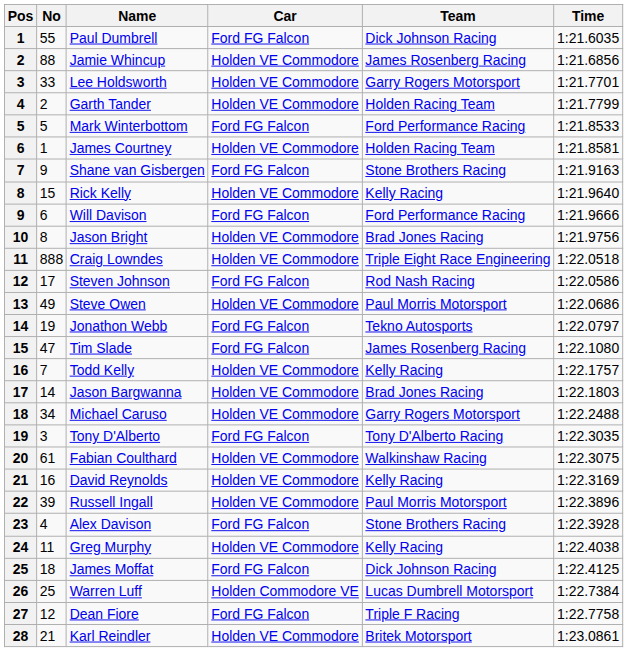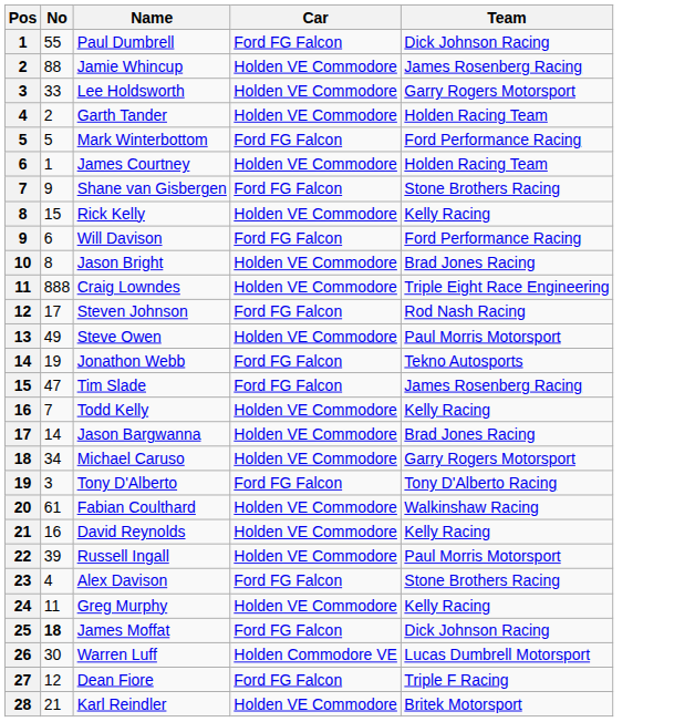 <table class="wikitable" style="font-size: 95%;">
 <tr>
 <th>Pos</th>
 <th>No</th>
 <th>Name</th>
 <th>Car</th>
 <th>Team</th>
-<th>Time</th>
 </tr>
 <tr>
 <th>1</th>
 <td>55</td>
 <td><a href='#'>Paul Dumbrell</a></td>
 <td><a href='#'>Ford FG Falcon</a></td>
 <td><a href='#'>Dick Johnson Racing</a></td>
-<td>1:21.6035</td>
 </tr>
 <tr>
 <th>2</th>
 <td>88</td>
 <td><a href='#'>Jamie Whincup</a></td>
 <td><a href='#'>Holden VE Commodore</a></td>
 <td><a href='#'>James Rosenberg Racing</a></td>
-<td>1:21.6856</td>
 </tr>
 <tr>
 <th>3</th>
 <td>33</td>
 <td><a href='#'>Lee Holdsworth</a></td>
 <td><a href='#'>Holden VE Commodore</a></td>
 <td><a href='#'>Garry Rogers Motorsport</a></td>
-<td>1:21.7701</td>
 </tr>
 <tr>
 <th>4</th>
 <td>2</td>
 <td><a href='#'>Garth Tander</a></td>
 <td><a href='#'>Holden VE Commodore</a></td>
 <td><a href='#'>Holden Racing Team</a></td>
-<td>1:21.7799</td>
 </tr>
 <tr>
 <th>5</th>
 <td>5</td>
 <td><a href='#'>Mark Winterbottom</a></td>
 <td><a href='#'>Ford FG Falcon</a></td>
 <td><a href='#'>Ford Performance Racing</a></td>
-<td>1:21.8533</td>
 </tr>
 <tr>
 <th>6</th>
 <td>1</td>
 <td><a href='#'>James Courtney</a></td>
 <td><a href='#'>Holden VE Commodore</a></td>
 <td><a href='#'>Holden Racing Team</a></td>
-<td>1:21.8581</td>
 </tr>
 <tr>
 <th>7</th>
 <td>9</td>
 <td><a href='#'>Shane van Gisbergen</a></td>
 <td><a href='#'>Ford FG Falcon</a></td>
 <td><a href='#'>Stone Brothers Racing</a></td>
-<td>1:21.9163</td>
 </tr>
 <tr>
 <th>8</th>
 <td>15</td>
 <td><a href='#'>Rick Kelly</a></td>
 <td><a href='#'>Holden VE Commodore</a></td>
 <td><a href='#'>Kelly Racing</a></td>
-<td>1:21.9640</td>
 </tr>
 <tr>
 <th>9</th>
 <td>6</td>
 <td><a href='#'>Will Davison</a></td>
 <td><a href='#'>Ford FG Falcon</a></td>
 <td><a href='#'>Ford Performance Racing</a></td>
-<td>1:21.9666</td>
 </tr>
 <tr>
 <th>10</th>
 <td>8</td>
 <td><a href='#'>Jason Bright</a></td>
 <td><a href='#'>Holden VE Commodore</a></td>
 <td><a href='#'>Brad Jones Racing</a></td>
-<td>1:21.9756</td>
 </tr>
 <tr>
 <th>11</th>
 <td>888</td>
 <td><a href='#'>Craig Lowndes</a></td>
 <td><a href='#'>Holden VE Commodore</a></td>
 <td><a href='#'>Triple Eight Race Engineering</a></td>
-<td>1:22.0518</td>
 </tr>
 <tr>
 <th>12</th>
 <td>17</td>
 <td><a href='#'>Steven Johnson</a></td>
 <td><a href='#'>Ford FG Falcon</a></td>
 <td><a href='#'>Rod Nash Racing</a></td>
-<td>1:22.0586</td>
 </tr>
 <tr>
 <th>13</th>
 <td>49</td>
 <td><a href='#'>Steve Owen</a></td>
 <td><a href='#'>Holden VE Commodore</a></td>
 <td><a href='#'>Paul Morris Motorsport</a></td>
-<td>1:22.0686</td>
 </tr>
 <tr>
 <th>14</th>
 <td>19</td>
 <td><a href='#'>Jonathon Webb</a></td>
 <td><a href='#'>Ford FG Falcon</a></td>
 <td><a href='#'>Tekno Autosports</a></td>
-<td>1:22.0797</td>
 </tr>
 <tr>
 <th>15</th>
 <td>47</td>
 <td><a href='#'>Tim Slade</a></td>
 <td><a href='#'>Ford FG Falcon</a></td>
 <td><a href='#'>James Rosenberg Racing</a></td>
-<td>1:22.1080</td>
 </tr>
 <tr>
 <th>16</th>
 <td>7</td>
 <td><a href='#'>Todd Kelly</a></td>
 <td><a href='#'>Holden VE Commodore</a></td>
 <td><a href='#'>Kelly Racing</a></td>
-<td>1:22.1757</td>
 </tr>
 <tr>
 <th>17</th>
 <td>14</td>
 <td><a href='#'>Jason Bargwanna</a></td>
 <td><a href='#'>Holden VE Commodore</a></td>
 <td><a href='#'>Brad Jones Racing</a></td>
-<td>1:22.1803</td>
 </tr>
 <tr>
 <th>18</th>
 <td>34</td>
 <td><a href='#'>Michael Caruso</a></td>
 <td><a href='#'>Holden VE Commodore</a></td>
 <td><a href='#'>Garry Rogers Motorsport</a></td>
-<td>1:22.2488</td>
 </tr>
 <tr>
 <th>19</th>
 <td>3</td>
 <td><a href='#'>Tony D'Alberto</a></td>
 <td><a href='#'>Ford FG Falcon</a></td>
 <td><a href='#'>Tony D'Alberto Racing</a></td>
-<td>1:22.3035</td>
 </tr>
 <tr>
 <th>20</th>
 <td>61</td>
 <td><a href='#'>Fabian Coulthard</a></td>
 <td><a href='#'>Holden VE Commodore</a></td>
 <td><a href='#'>Walkinshaw Racing</a></td>
-<td>1:22.3075</td>
 </tr>
 <tr>
 <th>21</th>
 <td>16</td>
 <td><a href='#'>David Reynolds</a></td>
 <td><a href='#'>Holden VE Commodore</a></td>
 <td><a href='#'>Kelly Racing</a></td>
-<td>1:22.3169</td>
 </tr>
 <tr>
 <th>22</th>
 <td>39</td>
 <td><a href='#'>Russell Ingall</a></td>
 <td><a href='#'>Holden VE Commodore</a></td>
 <td><a href='#'>Paul Morris Motorsport</a></td>
-<td>1:22.3896</td>
 </tr>
 <tr>
 <th>23</th>
 <td>4</td>
 <td><a href='#'>Alex Davison</a></td>
 <td><a href='#'>Ford FG Falcon</a></td>
 <td><a href='#'>Stone Brothers Racing</a></td>
-<td>1:22.3928</td>
 </tr>
 <tr>
 <th>24</th>
 <td>11</td>
 <td><a href='#'>Greg Murphy</a></td>
 <td><a href='#'>Holden VE Commodore</a></td>
 <td><a href='#'>Kelly Racing</a></td>
-<td>1:22.4038</td>
 </tr>
 <tr>
 <th>25</th>
-<td>18</td>
+<td><strong>18</strong></td>
 <td><a href='#'>James Moffat</a></td>
 <td><a href='#'>Ford FG Falcon</a></td>
 <td><a href='#'>Dick Johnson Racing</a></td>
-<td>1:22.4125</td>
 </tr>
 <tr>
 <th>26</th>
-<td>25</td>
+<td>30</td>
 <td><a href='#'>Warren Luff</a></td>
 <td><a href='#'>Holden Commodore VE</a></td>
 <td><a href='#'>Lucas Dumbrell Motorsport</a></td>
-<td>1:22.7384</td>
 </tr>
 <tr>
 <th>27</th>
 <td>12</td>
 <td><a href='#'>Dean Fiore</a></td>
 <td><a href='#'>Ford FG Falcon</a></td>
 <td><a href='#'>Triple F Racing</a></td>
-<td>1:22.7758</td>
 </tr>
 <tr>
 <th>28</th>
 <td>21</td>
 <td><a href='#'>Karl Reindler</a></td>
 <td><a href='#'>Holden VE Commodore</a></td>
 <td><a href='#'>Britek Motorsport</a></td>
-<td>1:23.0861</td>
 </tr>
 </table>
